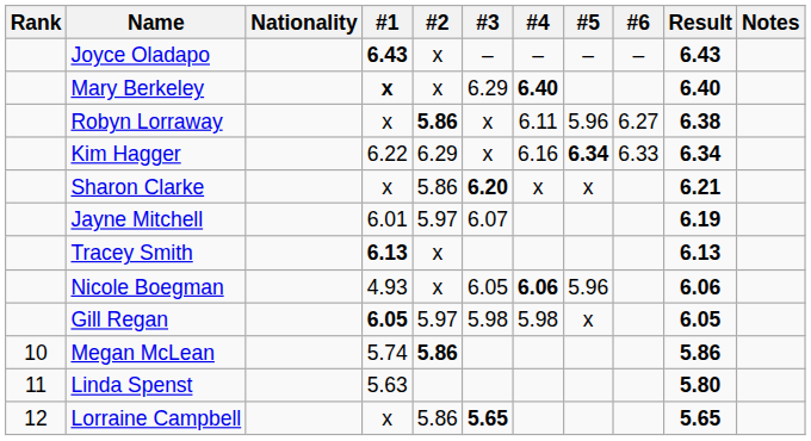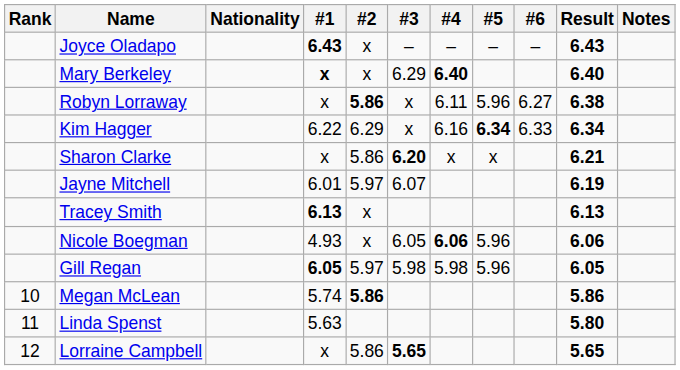 <table class="wikitable sortable" style=" text-align:center;font-size:95%">
 <tr>
 <th>Rank</th>
 <th>Name</th>
 <th>Nationality</th>
 <th>#1</th>
 <th>#2</th>
 <th>#3</th>
 <th>#4</th>
 <th>#5</th>
 <th>#6</th>
 <th>Result</th>
 <th>Notes</th>
 </tr>
 <tr>
 <td></td>
 <td align=left><a href='#'>Joyce Oladapo</a></td>
 <td align=left></td>
 <td><strong>6.43</strong></td>
 <td>x</td>
 <td>–</td>
 <td>–</td>
 <td>–</td>
 <td>–</td>
 <td><strong>6.43</strong></td>
 <td></td>
 </tr>
 <tr>
 <td></td>
 <td align=left><a href='#'>Mary Berkeley</a></td>
 <td align=left></td>
 <td><strong>x</strong></td>
 <td>x</td>
 <td>6.29</td>
 <td><strong>6.40</strong></td>
 <td></td>
 <td></td>
 <td><strong>6.40</strong></td>
 <td></td>
 </tr>
 <tr>
 <td></td>
 <td align=left><a href='#'>Robyn Lorraway</a></td>
 <td align=left></td>
 <td>x</td>
 <td><strong>5.86</strong></td>
 <td>x</td>
 <td>6.11</td>
 <td>5.96</td>
 <td>6.27</td>
 <td><strong>6.38</strong></td>
 <td></td>
 </tr>
 <tr>
 <td></td>
 <td align=left><a href='#'>Kim Hagger</a></td>
 <td align=left></td>
 <td>6.22</td>
 <td>6.29</td>
 <td>x</td>
 <td>6.16</td>
 <td><strong>6.34</strong></td>
 <td>6.33</td>
 <td><strong>6.34</strong></td>
 <td></td>
 </tr>
 <tr>
 <td></td>
 <td align=left><a href='#'>Sharon Clarke</a></td>
 <td align=left></td>
 <td>x</td>
 <td>5.86</td>
 <td><strong>6.20</strong></td>
 <td>x</td>
 <td>x</td>
 <td></td>
 <td><strong>6.21</strong></td>
 <td></td>
 </tr>
 <tr>
 <td></td>
 <td align=left><a href='#'>Jayne Mitchell</a></td>
 <td align=left></td>
 <td>6.01</td>
 <td>5.97</td>
 <td>6.07</td>
 <td></td>
 <td></td>
 <td></td>
 <td><strong>6.19</strong></td>
 <td></td>
 </tr>
 <tr>
 <td></td>
 <td align=left><a href='#'>Tracey Smith</a></td>
 <td align=left></td>
 <td><strong>6.13</strong></td>
 <td>x</td>
 <td></td>
 <td></td>
 <td></td>
 <td></td>
 <td><strong>6.13</strong></td>
 <td></td>
 </tr>
 <tr>
 <td></td>
 <td align=left><a href='#'>Nicole Boegman</a></td>
 <td align=left></td>
 <td>4.93</td>
 <td>x</td>
 <td>6.05</td>
 <td><strong>6.06</strong></td>
 <td>5.96</td>
 <td></td>
 <td><strong>6.06</strong></td>
 <td></td>
 </tr>
 <tr>
 <td></td>
 <td align=left><a href='#'>Gill Regan</a></td>
 <td align=left></td>
 <td><strong>6.05</strong></td>
 <td>5.97</td>
 <td>5.98</td>
 <td>5.98</td>
-<td>x</td>
+<td>5.96</td>
 <td></td>
 <td><strong>6.05</strong></td>
 <td></td>
 </tr>
 <tr>
 <td>10</td>
 <td align=left><a href='#'>Megan McLean</a></td>
 <td align=left></td>
 <td>5.74</td>
 <td><strong>5.86</strong></td>
 <td></td>
 <td></td>
 <td></td>
 <td></td>
 <td><strong>5.86</strong></td>
 <td></td>
 </tr>
 <tr>
 <td>11</td>
 <td align=left><a href='#'>Linda Spenst</a></td>
 <td align=left></td>
 <td>5.63</td>
 <td></td>
 <td></td>
 <td></td>
 <td></td>
 <td></td>
 <td><strong>5.80</strong></td>
 <td></td>
 </tr>
 <tr>
 <td>12</td>
 <td align=left><a href='#'>Lorraine Campbell</a></td>
 <td align=left></td>
 <td>x</td>
 <td>5.86</td>
 <td><strong>5.65</strong></td>
 <td></td>
 <td></td>
 <td></td>
 <td><strong>5.65</strong></td>
 <td></td>
 </tr>
 </table>
